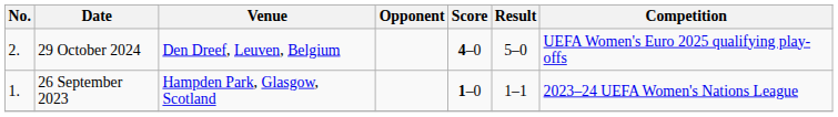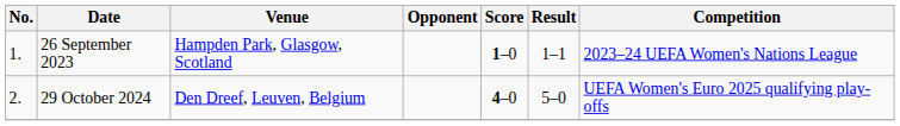 <table class="wikitable">
 <tr>
 <th>No.</th>
 <th>Date</th>
 <th>Venue</th>
 <th>Opponent</th>
 <th>Score</th>
 <th>Result</th>
 <th>Competition</th>
 </tr>
 <tr>
+<td>1.</td>
+<td>26 September 2023</td>
+<td><a href='#'>Hampden Park</a>, <a href='#'>Glasgow</a>, <a href='#'>Scotland</a></td>
+<td></td>
+<td align=center><strong>1</strong>–0</td>
+<td align=center>1–1</td>
+<td><a href='#'>2023–24 UEFA Women's Nations League</a></td>
+</tr>
+<tr>
 <td>2.</td>
 <td>29 October 2024</td>
 <td><a href='#'>Den Dreef</a>, <a href='#'>Leuven</a>, <a href='#'>Belgium</a></td>
 <td></td>
 <td align=center><strong>4</strong>–0</td>
 <td align=center>5–0</td>
 <td><a href='#'>UEFA Women's Euro 2025 qualifying play-offs</a></td>
 </tr>
 <tr>
-<td>1.</td>
-<td>26 September 2023</td>
-<td><a href='#'>Hampden Park</a>, <a href='#'>Glasgow</a>, <a href='#'>Scotland</a></td>
-<td></td>
-<td align=center><strong>1</strong>–0</td>
-<td align=center>1–1</td>
-<td><a href='#'>2023–24 UEFA Women's Nations League</a></td>
-</tr>
-<tr>
 </tr>
 </table>
